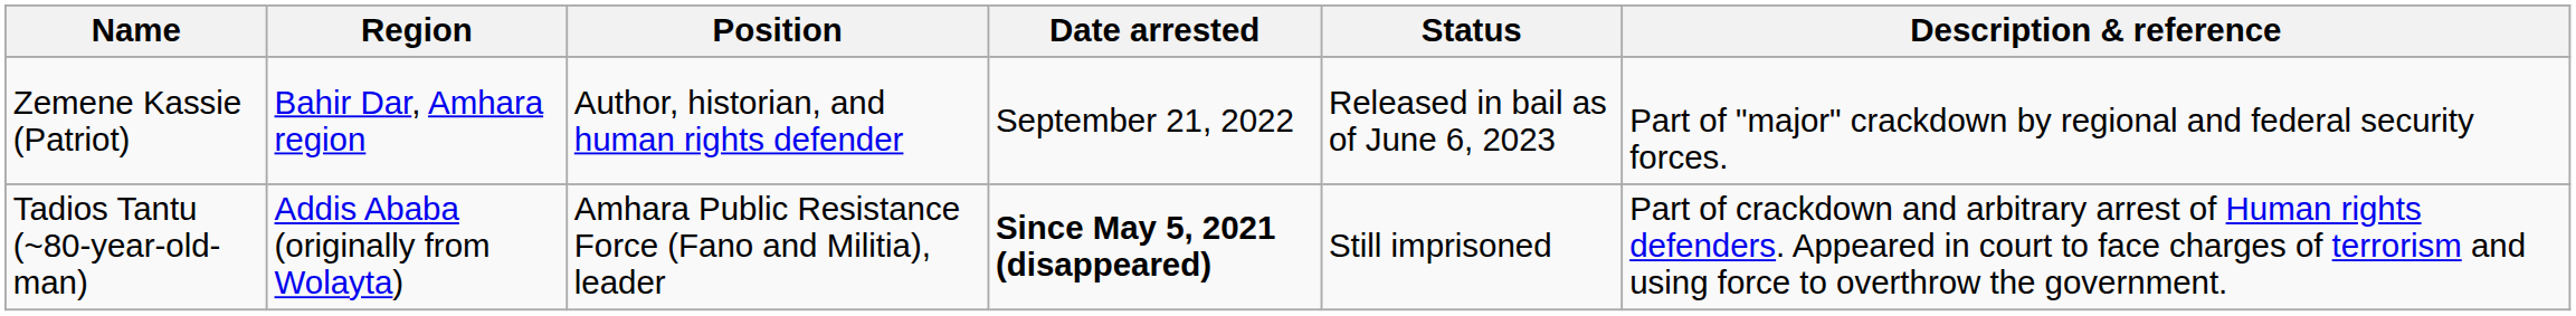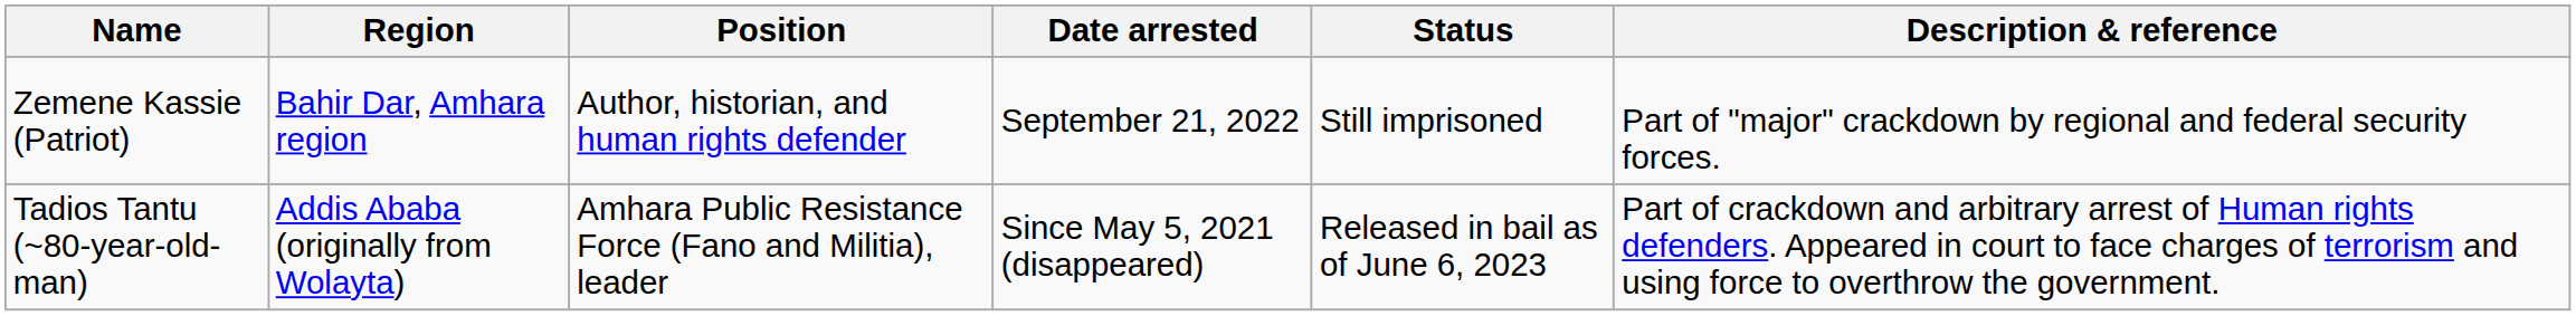 <table class="wikitable sortable">
 <tr>
 <th scope="col">Name</th>
 <th scope="col">Region</th>
 <th scope="col">Position</th>
 <th scope="col">Date arrested</th>
 <th scope="col">Status</th>
 <th scope="col" class="unsortable">Description & reference</th>
 </tr>
 <tr>
 <td>Zemene Kassie (Patriot)</td>
 <td><a href='#'>Bahir Dar</a>, <a href='#'>Amhara region</a></td>
 <td>Author, historian, and <a href='#'>human rights defender</a></td>
 <td>September 21, 2022</td>
-<td>Released in bail as of June 6, 2023</td>
+<td>Still imprisoned</td>
 <td><br>Part of "major" crackdown by regional and federal security forces.</td>
 </tr>
 <tr>
 <td>Tadios Tantu (~80-year-old-man)</td>
 <td><a href='#'>Addis Ababa</a> (originally from <a href='#'>Wolayta</a>)</td>
 <td>Amhara Public Resistance Force (Fano and Militia), leader</td>
-<td><strong>Since May 5, 2021 (disappeared)</strong></td>
-<td>Still imprisoned</td>
+<td>Since May 5, 2021 (disappeared)</td>
+<td>Released in bail as of June 6, 2023</td>
 <td>Part of crackdown and arbitrary arrest of <a href='#'>Human rights defenders</a>. Appeared in court to face charges of <a href='#'>terrorism</a> and using force to overthrow the government.</td>
 </tr>
 </table>
